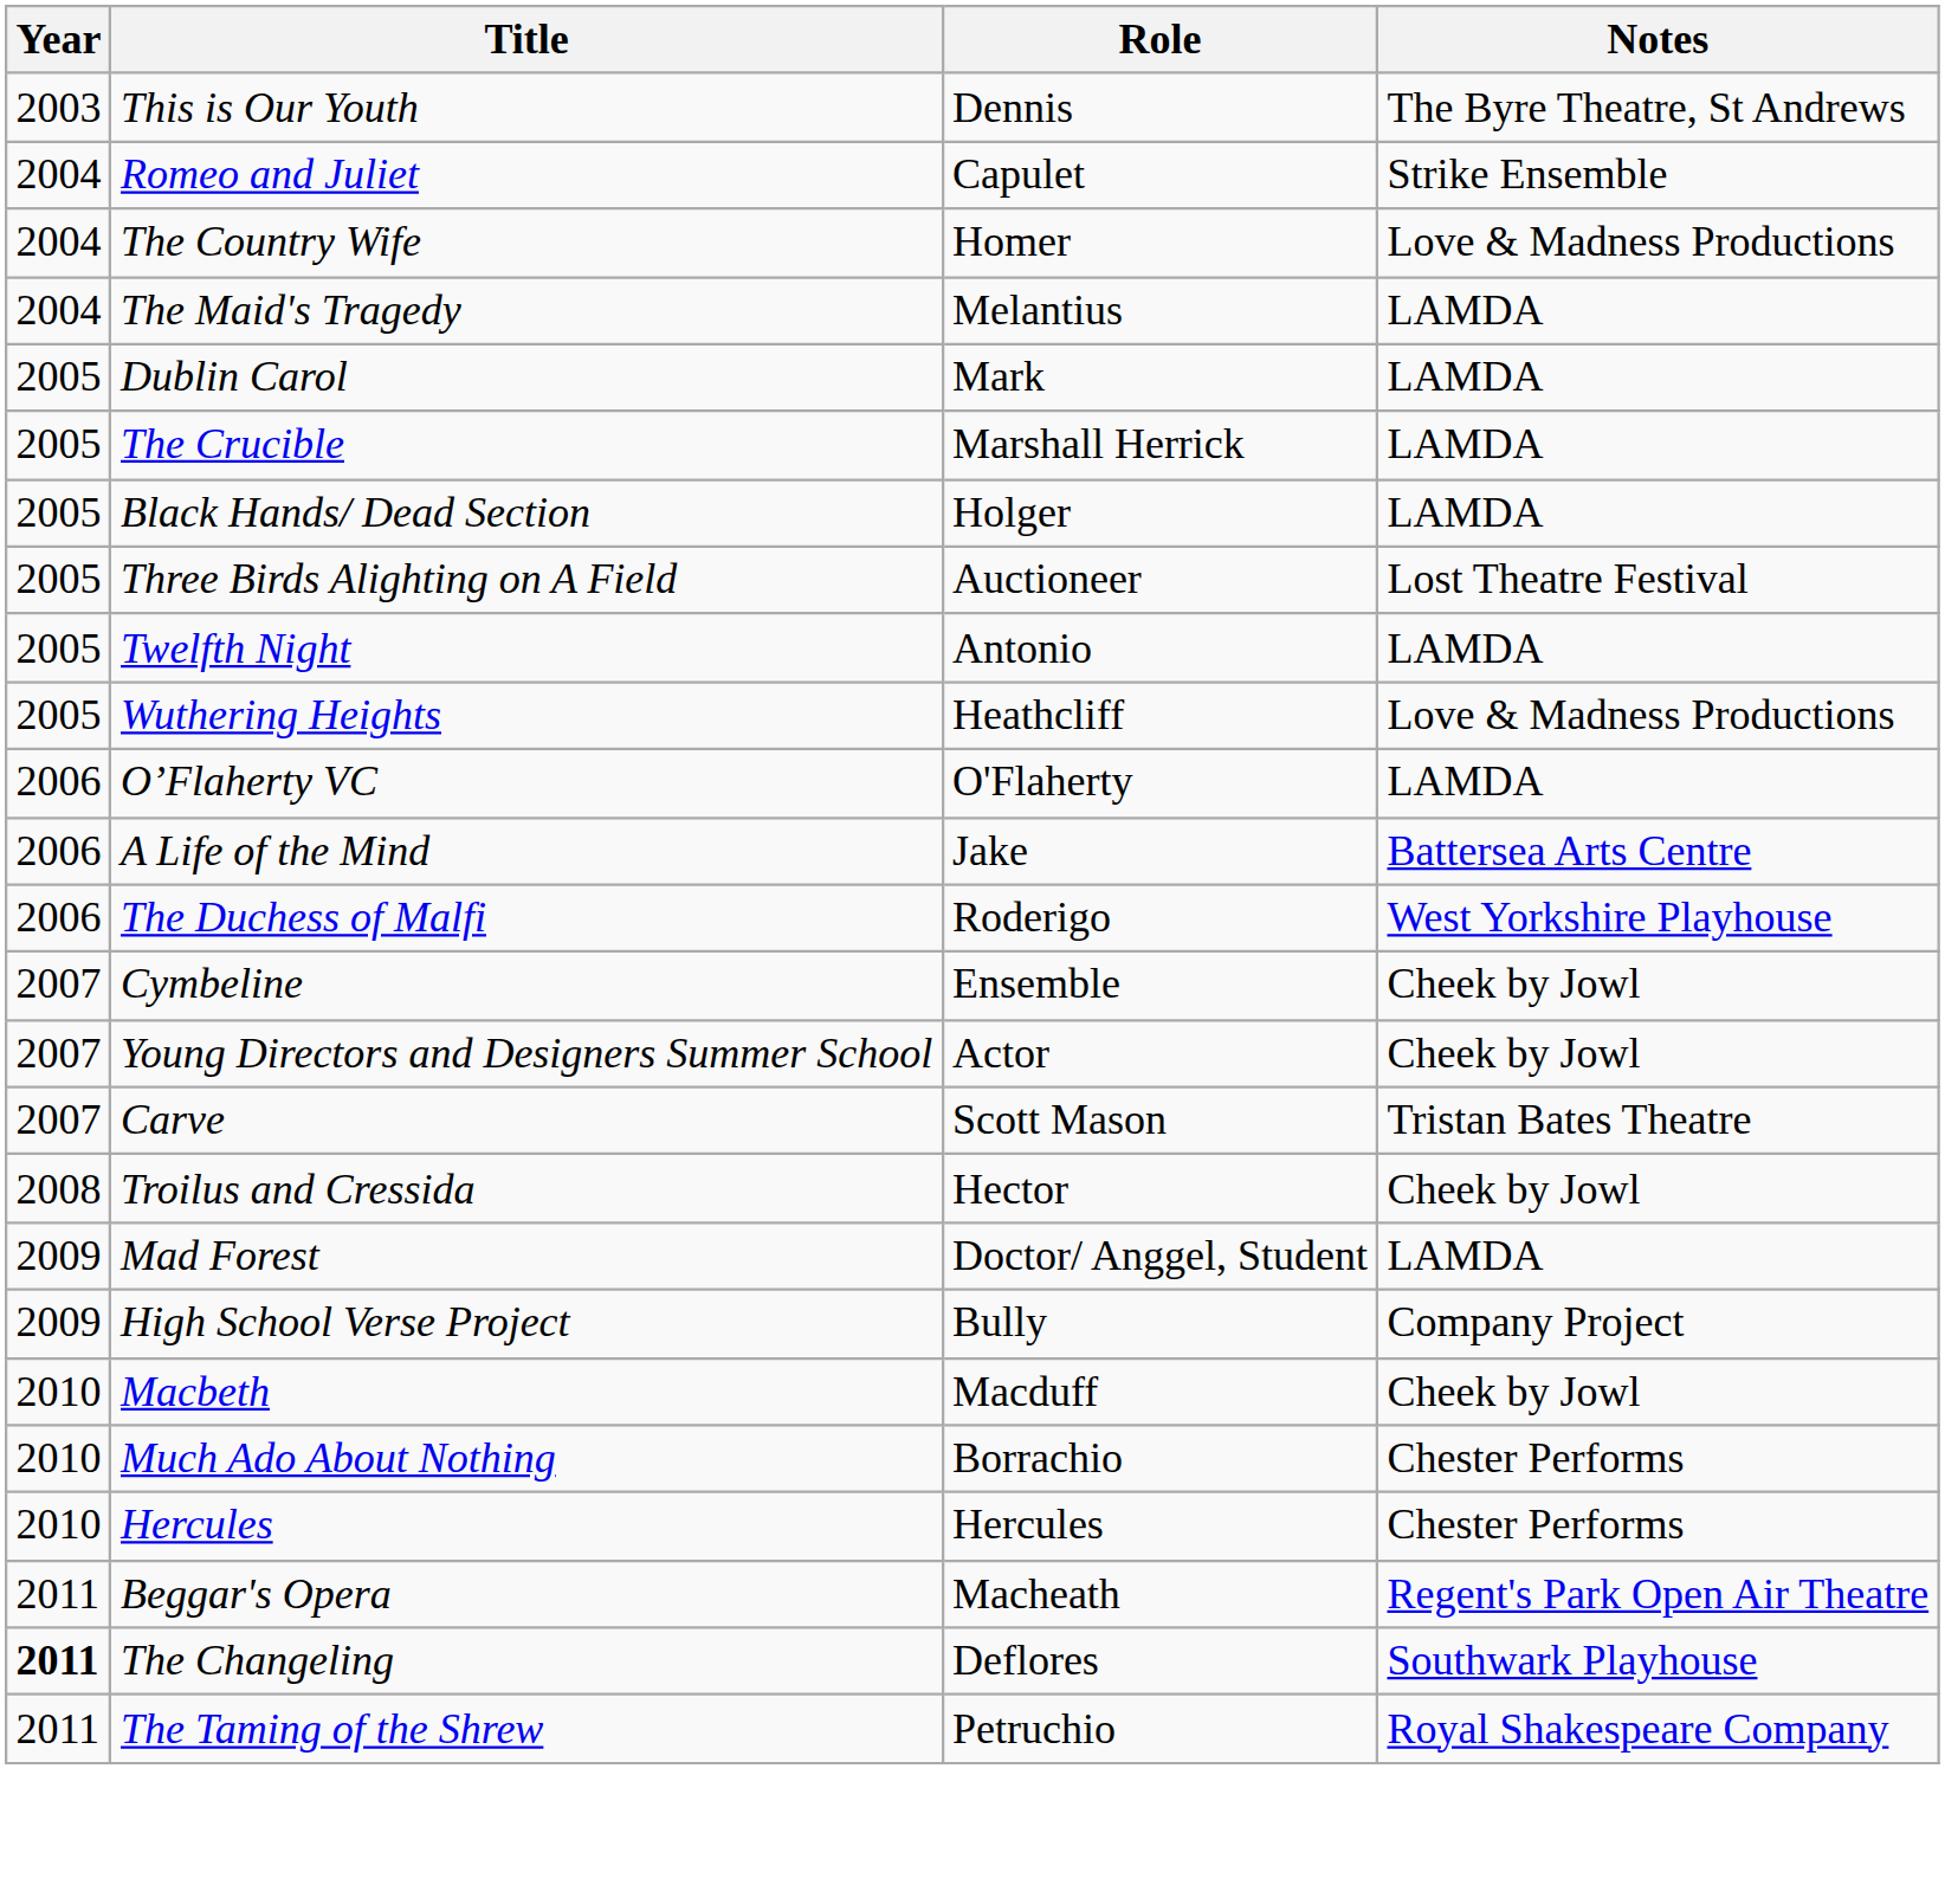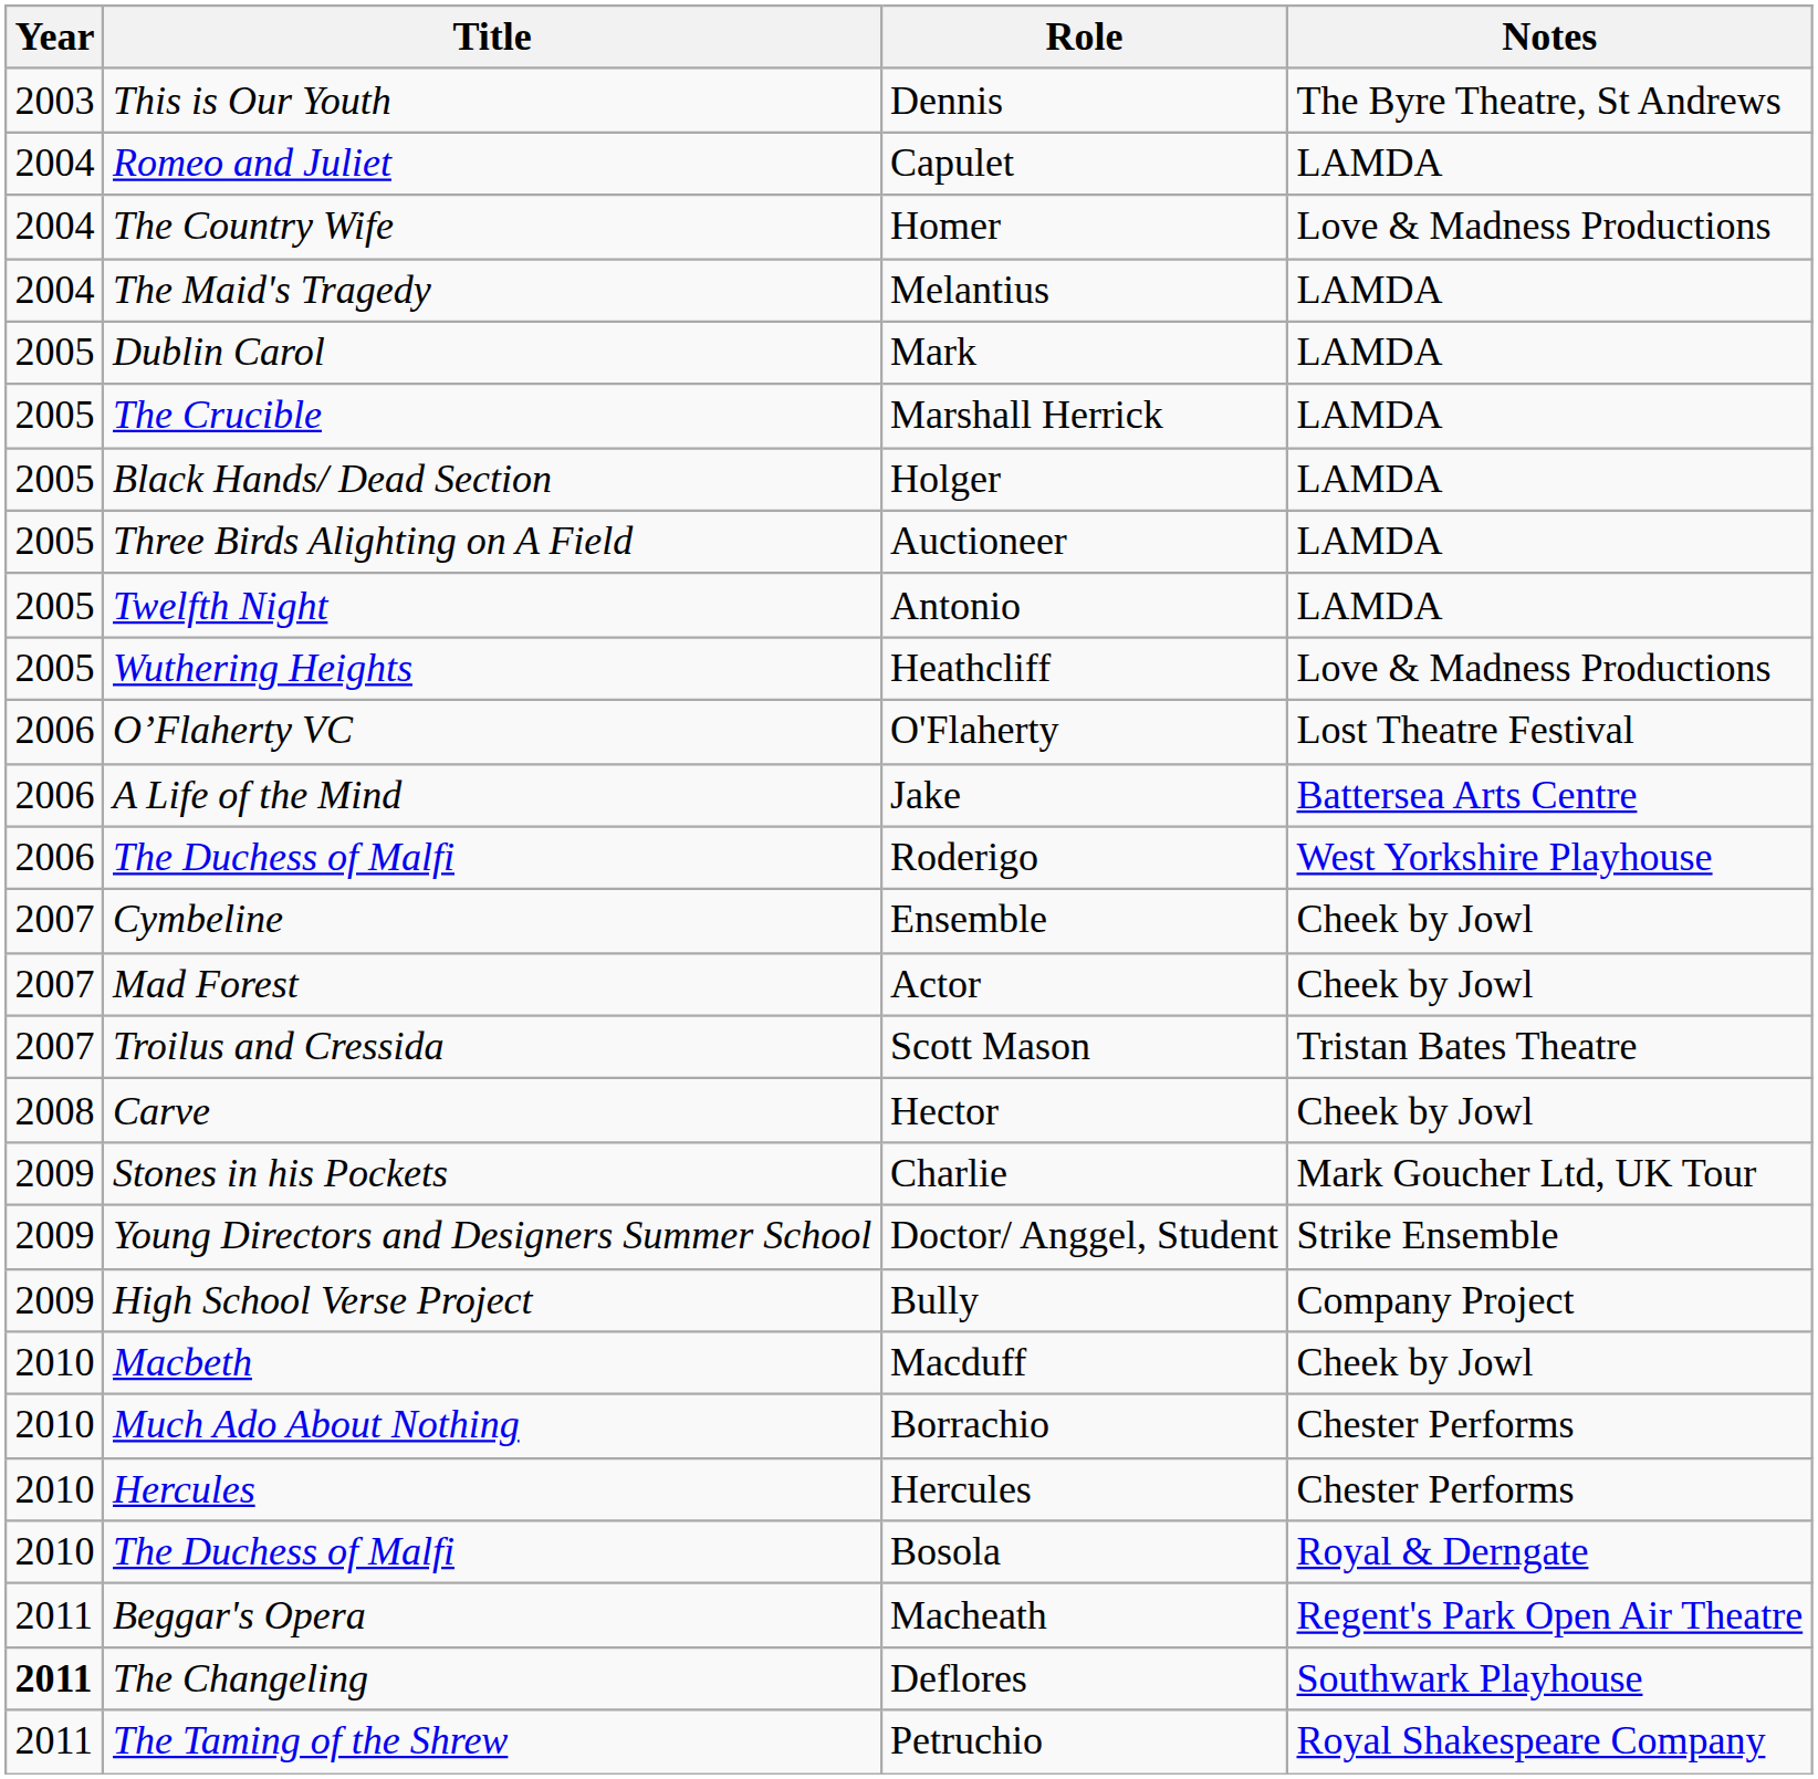 <table class="wikitable sortable">
 <tr>
 <th>Year</th>
 <th>Title</th>
 <th>Role</th>
 <th class="unsortable">Notes</th>
 </tr>
 <tr>
 <td>2003</td>
 <td><em>This is Our Youth</em></td>
 <td>Dennis</td>
 <td>The Byre Theatre, St Andrews</td>
 </tr>
 <tr>
 <td>2004</td>
 <td><em><a href='#'>Romeo and Juliet</a></em></td>
 <td>Capulet</td>
-<td>Strike Ensemble</td>
+<td>LAMDA</td>
 </tr>
 <tr>
 <td>2004</td>
 <td><em>The Country Wife</em></td>
 <td>Homer</td>
 <td>Love & Madness Productions</td>
 </tr>
 <tr>
 <td>2004</td>
 <td><em>The Maid's Tragedy</em></td>
 <td>Melantius</td>
 <td>LAMDA</td>
 </tr>
 <tr>
 <td>2005</td>
 <td><em>Dublin Carol</em></td>
 <td>Mark</td>
 <td>LAMDA</td>
 </tr>
 <tr>
 <td>2005</td>
 <td><em><a href='#'>The Crucible</a></em></td>
 <td>Marshall Herrick</td>
 <td>LAMDA</td>
 </tr>
 <tr>
 <td>2005</td>
 <td><em>Black Hands/ Dead Section</em></td>
 <td>Holger</td>
 <td>LAMDA</td>
 </tr>
 <tr>
 <td>2005</td>
 <td><em>Three Birds Alighting on A Field</em></td>
 <td>Auctioneer</td>
-<td>Lost Theatre Festival</td>
+<td>LAMDA</td>
 </tr>
 <tr>
 <td>2005</td>
 <td><em><a href='#'>Twelfth Night</a></em></td>
 <td>Antonio</td>
 <td>LAMDA</td>
 </tr>
 <tr>
 <td>2005</td>
 <td><em><a href='#'>Wuthering Heights</a></em></td>
 <td>Heathcliff</td>
 <td>Love & Madness Productions</td>
 </tr>
 <tr>
 <td>2006</td>
 <td><em>O’Flaherty VC</em></td>
 <td>O'Flaherty</td>
-<td>LAMDA</td>
+<td>Lost Theatre Festival</td>
 </tr>
 <tr>
 <td>2006</td>
 <td><em>A Life of the Mind</em></td>
 <td>Jake</td>
 <td><a href='#'>Battersea Arts Centre</a></td>
 </tr>
 <tr>
 <td>2006</td>
 <td><em><a href='#'>The Duchess of Malfi</a></em></td>
 <td>Roderigo</td>
 <td><a href='#'>West Yorkshire Playhouse</a></td>
 </tr>
 <tr>
 <td>2007</td>
 <td><em>Cymbeline</em></td>
 <td>Ensemble</td>
 <td>Cheek by Jowl</td>
 </tr>
 <tr>
 <td>2007</td>
-<td><em>Young Directors and Designers Summer School</em></td>
+<td><em>Mad Forest</em></td>
 <td>Actor</td>
 <td>Cheek by Jowl</td>
 </tr>
 <tr>
 <td>2007</td>
-<td><em>Carve</em></td>
+<td><em>Troilus and Cressida</em></td>
 <td>Scott Mason</td>
 <td>Tristan Bates Theatre</td>
 </tr>
 <tr>
 <td>2008</td>
-<td><em>Troilus and Cressida</em></td>
+<td><em>Carve</em></td>
 <td>Hector</td>
 <td>Cheek by Jowl</td>
 </tr>
 <tr>
 <td>2009</td>
-<td><em>Mad Forest</em></td>
+<td><em>Stones in his Pockets</em></td>
+<td>Charlie</td>
+<td>Mark Goucher Ltd, UK Tour</td>
+</tr>
+<tr>
+<td>2009</td>
+<td><em>Young Directors and Designers Summer School</em></td>
 <td>Doctor/ Anggel, Student</td>
-<td>LAMDA</td>
+<td>Strike Ensemble</td>
 </tr>
 <tr>
 <td>2009</td>
 <td><em>High School Verse Project</em></td>
 <td>Bully</td>
 <td>Company Project</td>
 </tr>
 <tr>
 <td>2010</td>
 <td><em><a href='#'>Macbeth</a></em></td>
 <td>Macduff</td>
 <td>Cheek by Jowl</td>
 </tr>
 <tr>
 <td>2010</td>
 <td><em><a href='#'>Much Ado About Nothing</a></em></td>
 <td>Borrachio</td>
 <td>Chester Performs</td>
 </tr>
 <tr>
 <td>2010</td>
 <td><em><a href='#'>Hercules</a></em></td>
 <td>Hercules</td>
 <td>Chester Performs</td>
 </tr>
 <tr>
+<td>2010</td>
+<td><em><a href='#'>The Duchess of Malfi</a></em></td>
+<td>Bosola</td>
+<td><a href='#'>Royal & Derngate</a></td>
+</tr>
+<tr>
 <td>2011</td>
 <td><em>Beggar's Opera</em></td>
 <td>Macheath</td>
 <td><a href='#'>Regent's Park Open Air Theatre</a></td>
 </tr>
 <tr>
 <td><strong>2011</strong></td>
 <td><em>The Changeling</em></td>
 <td>Deflores</td>
 <td><a href='#'>Southwark Playhouse</a></td>
 </tr>
 <tr>
 <td>2011</td>
 <td><em><a href='#'>The Taming of the Shrew</a></em></td>
 <td>Petruchio</td>
 <td><a href='#'>Royal Shakespeare Company</a></td>
 </tr>
 <tr>
 </tr>
 </table>
